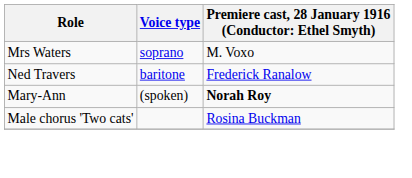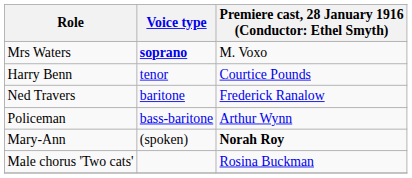 <table class="wikitable">
 <tr>
 <th>Role</th>
 <th><a href='#'>Voice type</a></th>
 <th>Premiere cast, 28 January 1916<br>(Conductor: Ethel Smyth)</th>
 </tr>
 <tr>
 <td>Mrs Waters</td>
-<td><a href='#'>soprano</a></td>
+<td><strong><a href='#'>soprano</a></strong></td>
 <td>M. Voxo</td>
+</tr>
+<tr>
+<td>Harry Benn</td>
+<td><a href='#'>tenor</a></td>
+<td><a href='#'>Courtice Pounds</a></td>
 </tr>
 <tr>
 <td>Ned Travers</td>
 <td><a href='#'>baritone</a></td>
 <td><a href='#'>Frederick Ranalow</a></td>
+</tr>
+<tr>
+<td>Policeman</td>
+<td><a href='#'>bass-baritone</a></td>
+<td><a href='#'>Arthur Wynn</a></td>
 </tr>
 <tr>
 <td>Mary-Ann</td>
 <td>(spoken)</td>
 <td><strong>Norah Roy</strong></td>
 </tr>
 <tr>
 <td>Male chorus 'Two cats'</td>
 <td></td>
 <td><a href='#'>Rosina Buckman</a></td>
 </tr>
 <tr>
 </tr>
 </table>
